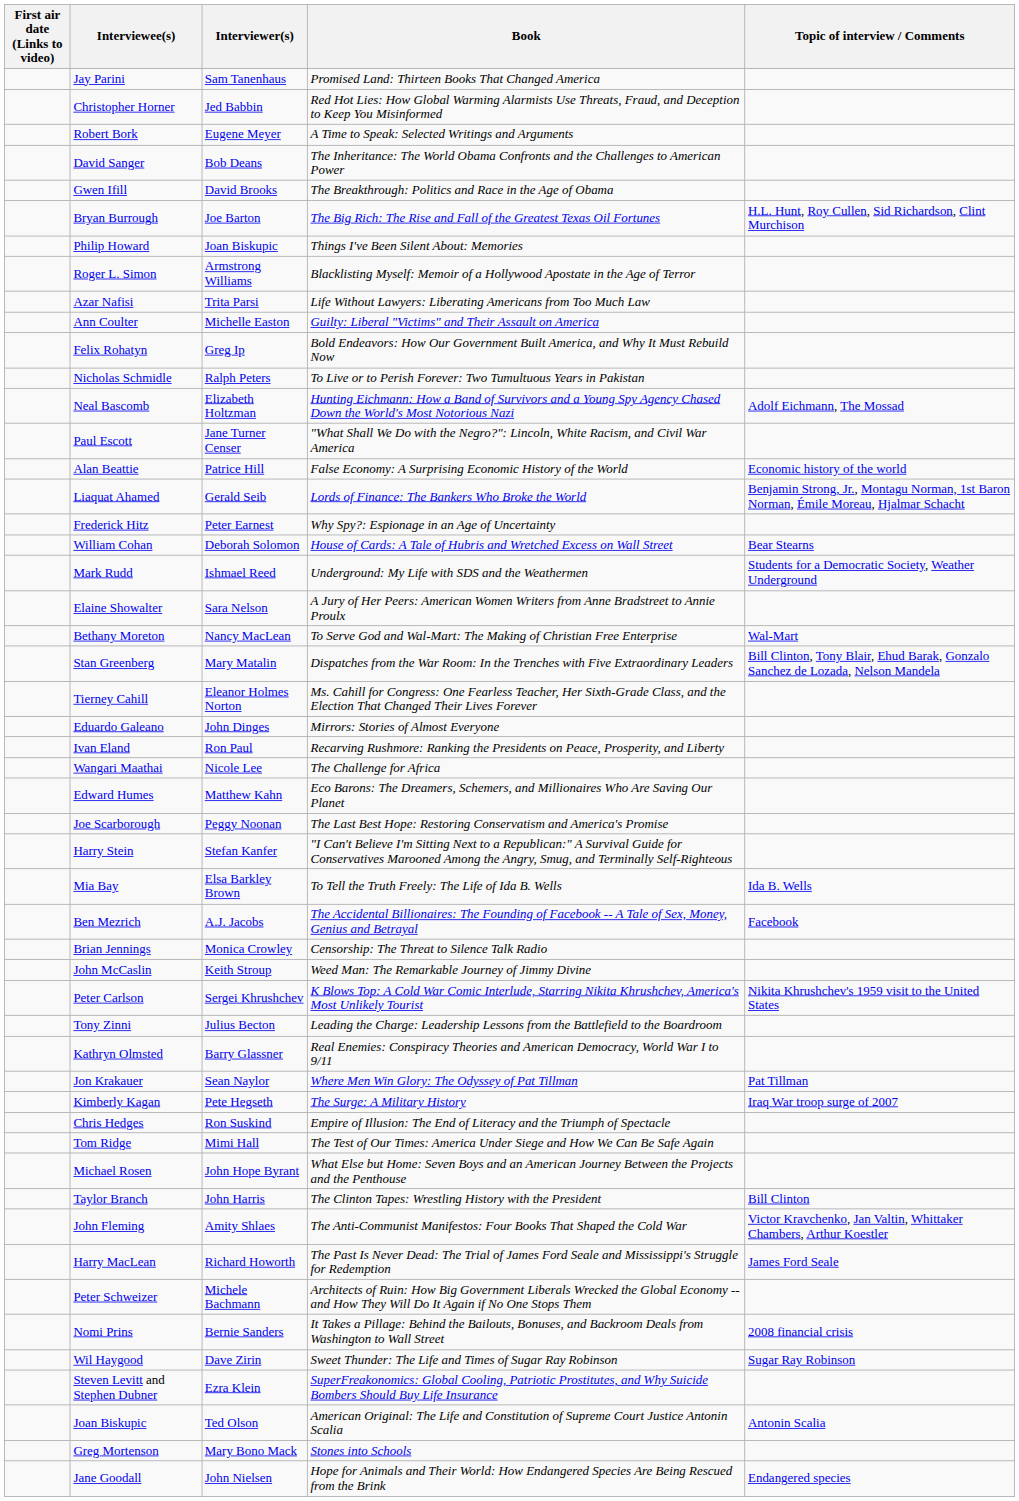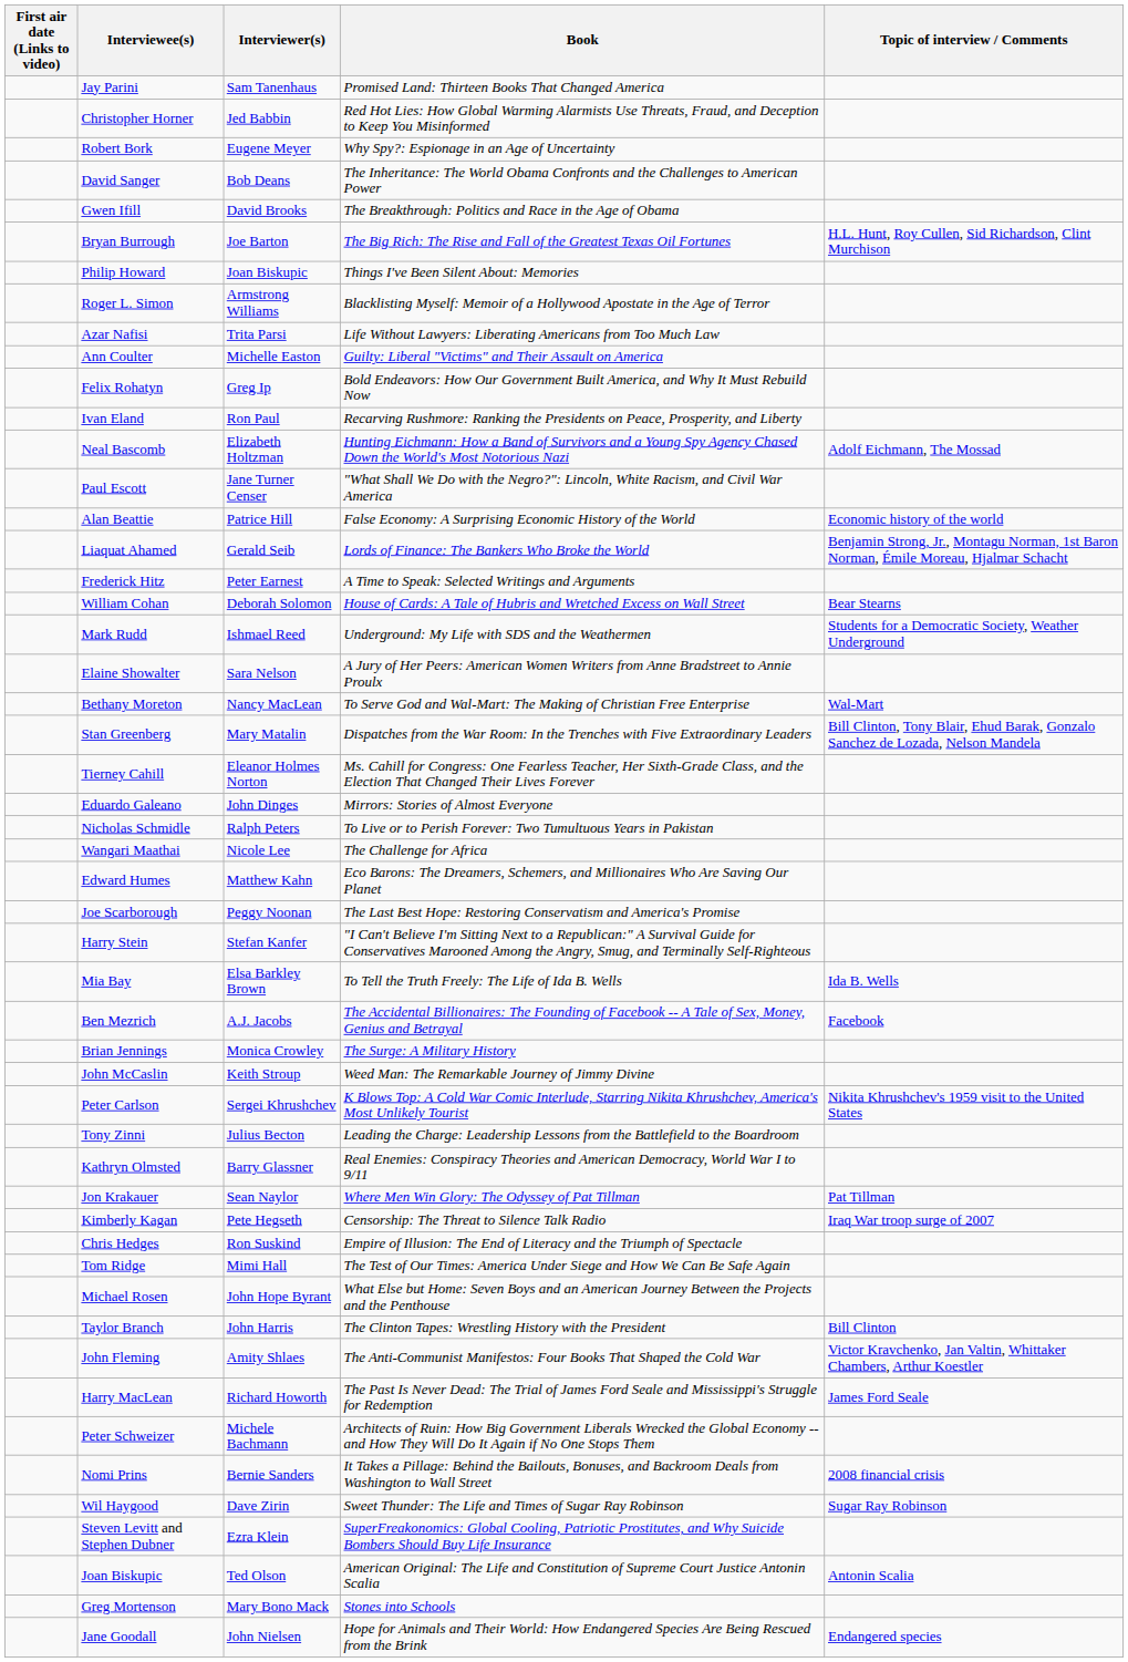 <table class="wikitable">
 <tr>
 <th>First air date<br>(Links to video)</th>
 <th>Interviewee(s)</th>
 <th>Interviewer(s)</th>
 <th>Book</th>
 <th>Topic of interview / Comments</th>
 </tr>
 <tr>
 <td></td>
 <td><a href='#'>Jay Parini</a></td>
 <td><a href='#'>Sam Tanenhaus</a></td>
 <td><em>Promised Land: Thirteen Books That Changed America </em></td>
 <td></td>
 </tr>
 <tr>
 <td></td>
 <td><a href='#'>Christopher Horner</a></td>
 <td><a href='#'>Jed Babbin</a></td>
 <td><em>Red Hot Lies: How Global Warming Alarmists Use Threats, Fraud, and Deception to Keep You Misinformed </em></td>
 <td></td>
 </tr>
 <tr>
 <td></td>
 <td><a href='#'>Robert Bork</a></td>
 <td><a href='#'>Eugene Meyer</a></td>
-<td><em>A Time to Speak: Selected Writings and Arguments </em></td>
+<td><em>Why Spy?: Espionage in an Age of Uncertainty</em></td>
 <td></td>
 </tr>
 <tr>
 <td></td>
 <td><a href='#'>David Sanger</a></td>
 <td><a href='#'>Bob Deans</a></td>
 <td><em>The Inheritance: The World Obama Confronts and the Challenges to American Power</em></td>
 <td></td>
 </tr>
 <tr>
 <td></td>
 <td><a href='#'>Gwen Ifill</a></td>
 <td><a href='#'>David Brooks</a></td>
 <td><em>The Breakthrough: Politics and Race in the Age of Obama</em></td>
 <td></td>
 </tr>
 <tr>
 <td></td>
 <td><a href='#'>Bryan Burrough</a></td>
 <td><a href='#'>Joe Barton</a></td>
 <td><em><a href='#'>The Big Rich: The Rise and Fall of the Greatest Texas Oil Fortunes</a></em></td>
 <td><a href='#'>H.L. Hunt</a>, <a href='#'>Roy Cullen</a>, <a href='#'>Sid Richardson</a>, <a href='#'>Clint Murchison</a></td>
 </tr>
 <tr>
 <td></td>
 <td><a href='#'>Philip Howard</a></td>
 <td><a href='#'>Joan Biskupic</a></td>
 <td><em>Things I've Been Silent About: Memories</em></td>
 <td></td>
 </tr>
 <tr>
 <td></td>
 <td><a href='#'>Roger L. Simon</a></td>
 <td><a href='#'>Armstrong Williams</a></td>
 <td><em>Blacklisting Myself: Memoir of a Hollywood Apostate in the Age of Terror </em></td>
 <td></td>
 </tr>
 <tr>
 <td></td>
 <td><a href='#'>Azar Nafisi</a></td>
 <td><a href='#'>Trita Parsi</a></td>
 <td><em>Life Without Lawyers: Liberating Americans from Too Much Law </em></td>
 <td></td>
 </tr>
 <tr>
 <td></td>
 <td><a href='#'>Ann Coulter</a></td>
 <td><a href='#'>Michelle Easton</a></td>
 <td><em><a href='#'>Guilty: Liberal "Victims" and Their Assault on America</a></em></td>
 <td></td>
 </tr>
 <tr>
 <td></td>
 <td><a href='#'>Felix Rohatyn</a></td>
 <td><a href='#'>Greg Ip</a></td>
 <td><em>Bold Endeavors: How Our Government Built America, and Why It Must Rebuild Now</em></td>
 <td></td>
 </tr>
 <tr>
 <td></td>
-<td><a href='#'>Nicholas Schmidle</a></td>
-<td><a href='#'>Ralph Peters</a></td>
-<td><em>To Live or to Perish Forever: Two Tumultuous Years in Pakistan</em></td>
+<td><a href='#'>Ivan Eland</a></td>
+<td><a href='#'>Ron Paul</a></td>
+<td><em>Recarving Rushmore: Ranking the Presidents on Peace, Prosperity, and Liberty</em></td>
 <td></td>
 </tr>
 <tr>
 <td></td>
 <td><a href='#'>Neal Bascomb</a></td>
 <td><a href='#'>Elizabeth Holtzman</a></td>
 <td><em><a href='#'>Hunting Eichmann: How a Band of Survivors and a Young Spy Agency Chased Down the World's Most Notorious Nazi</a></em></td>
 <td><a href='#'>Adolf Eichmann</a>, <a href='#'>The Mossad</a></td>
 </tr>
 <tr>
 <td></td>
 <td><a href='#'>Paul Escott</a></td>
 <td><a href='#'>Jane Turner Censer</a></td>
 <td><em>"What Shall We Do with the Negro?": Lincoln, White Racism, and Civil War America</em></td>
 <td></td>
 </tr>
 <tr>
 <td></td>
 <td><a href='#'>Alan Beattie</a></td>
 <td><a href='#'>Patrice Hill</a></td>
 <td><em>False Economy: A Surprising Economic History of the World</em></td>
 <td><a href='#'>Economic history of the world</a></td>
 </tr>
 <tr>
 <td></td>
 <td><a href='#'>Liaquat Ahamed</a></td>
 <td><a href='#'>Gerald Seib</a></td>
 <td><em><a href='#'>Lords of Finance: The Bankers Who Broke the World</a></em></td>
 <td><a href='#'>Benjamin Strong, Jr.</a>, <a href='#'>Montagu Norman, 1st Baron Norman</a>, <a href='#'>Émile Moreau</a>, <a href='#'>Hjalmar Schacht</a></td>
 </tr>
 <tr>
 <td></td>
 <td><a href='#'>Frederick Hitz</a></td>
 <td><a href='#'>Peter Earnest</a></td>
-<td><em>Why Spy?: Espionage in an Age of Uncertainty</em></td>
+<td><em>A Time to Speak: Selected Writings and Arguments </em></td>
 <td></td>
 </tr>
 <tr>
 <td></td>
 <td><a href='#'>William Cohan</a></td>
 <td><a href='#'>Deborah Solomon</a></td>
 <td><em><a href='#'>House of Cards: A Tale of Hubris and Wretched Excess on Wall Street</a></em></td>
 <td><a href='#'>Bear Stearns</a></td>
 </tr>
 <tr>
 <td></td>
 <td><a href='#'>Mark Rudd</a></td>
 <td><a href='#'>Ishmael Reed</a></td>
 <td><em>Underground: My Life with SDS and the Weathermen</em></td>
 <td><a href='#'>Students for a Democratic Society</a>, <a href='#'>Weather Underground</a></td>
 </tr>
 <tr>
 <td></td>
 <td><a href='#'>Elaine Showalter</a></td>
 <td><a href='#'>Sara Nelson</a></td>
 <td><em>A Jury of Her Peers: American Women Writers from Anne Bradstreet to Annie Proulx</em></td>
 <td></td>
 </tr>
 <tr>
 <td></td>
 <td><a href='#'>Bethany Moreton</a></td>
 <td><a href='#'>Nancy MacLean</a></td>
 <td><em>To Serve God and Wal-Mart: The Making of Christian Free Enterprise</em></td>
 <td><a href='#'>Wal-Mart</a></td>
 </tr>
 <tr>
 <td></td>
 <td><a href='#'>Stan Greenberg</a></td>
 <td><a href='#'>Mary Matalin</a></td>
 <td><em>Dispatches from the War Room: In the Trenches with Five Extraordinary Leaders</em></td>
 <td><a href='#'>Bill Clinton</a>, <a href='#'>Tony Blair</a>, <a href='#'>Ehud Barak</a>, <a href='#'>Gonzalo Sanchez de Lozada</a>, <a href='#'>Nelson Mandela</a></td>
 </tr>
 <tr>
 <td></td>
 <td><a href='#'>Tierney Cahill</a></td>
 <td><a href='#'>Eleanor Holmes Norton</a></td>
 <td><em>Ms. Cahill for Congress: One Fearless Teacher, Her Sixth-Grade Class, and the Election That Changed Their Lives Forever </em></td>
 <td></td>
 </tr>
 <tr>
 <td></td>
 <td><a href='#'>Eduardo Galeano</a></td>
 <td><a href='#'>John Dinges</a></td>
 <td><em>Mirrors: Stories of Almost Everyone</em></td>
 <td></td>
 </tr>
 <tr>
 <td></td>
-<td><a href='#'>Ivan Eland</a></td>
-<td><a href='#'>Ron Paul</a></td>
-<td><em>Recarving Rushmore: Ranking the Presidents on Peace, Prosperity, and Liberty</em></td>
+<td><a href='#'>Nicholas Schmidle</a></td>
+<td><a href='#'>Ralph Peters</a></td>
+<td><em>To Live or to Perish Forever: Two Tumultuous Years in Pakistan</em></td>
 <td></td>
 </tr>
 <tr>
 <td></td>
 <td><a href='#'>Wangari Maathai</a></td>
 <td><a href='#'>Nicole Lee</a></td>
 <td><em>The Challenge for Africa</em></td>
 <td></td>
 </tr>
 <tr>
 <td></td>
 <td><a href='#'>Edward Humes</a></td>
 <td><a href='#'>Matthew Kahn</a></td>
 <td><em>Eco Barons: The Dreamers, Schemers, and Millionaires Who Are Saving Our Planet</em></td>
 <td></td>
 </tr>
 <tr>
 <td></td>
 <td><a href='#'>Joe Scarborough</a></td>
 <td><a href='#'>Peggy Noonan</a></td>
 <td><em>The Last Best Hope: Restoring Conservatism and America's Promise</em></td>
 <td></td>
 </tr>
 <tr>
 <td></td>
 <td><a href='#'>Harry Stein</a></td>
 <td><a href='#'>Stefan Kanfer</a></td>
 <td><em>"I Can't Believe I'm Sitting Next to a Republican:" A Survival Guide for Conservatives Marooned Among the Angry, Smug, and Terminally Self-Righteous </em></td>
 <td></td>
 </tr>
 <tr>
 <td></td>
 <td><a href='#'>Mia Bay</a></td>
 <td><a href='#'>Elsa Barkley Brown</a></td>
 <td><em>To Tell the Truth Freely: The Life of Ida B. Wells</em></td>
 <td><a href='#'>Ida B. Wells</a></td>
 </tr>
 <tr>
 <td></td>
 <td><a href='#'>Ben Mezrich</a></td>
 <td><a href='#'>A.J. Jacobs</a></td>
 <td><em><a href='#'>The Accidental Billionaires: The Founding of Facebook -- A Tale of Sex, Money, Genius and Betrayal</a></em></td>
 <td><a href='#'>Facebook</a></td>
 </tr>
 <tr>
 <td></td>
 <td><a href='#'>Brian Jennings</a></td>
 <td><a href='#'>Monica Crowley</a></td>
-<td><em>Censorship: The Threat to Silence Talk Radio</em></td>
+<td><em><a href='#'>The Surge: A Military History</a></em></td>
 <td></td>
 </tr>
 <tr>
 <td></td>
 <td><a href='#'>John McCaslin</a></td>
 <td><a href='#'>Keith Stroup</a></td>
 <td><em>Weed Man: The Remarkable Journey of Jimmy Divine </em></td>
 <td></td>
 </tr>
 <tr>
 <td></td>
 <td><a href='#'>Peter Carlson</a></td>
 <td><a href='#'>Sergei Khrushchev</a></td>
 <td><em><a href='#'>K Blows Top: A Cold War Comic Interlude, Starring Nikita Khrushchev, America's Most Unlikely Tourist</a></em></td>
 <td><a href='#'>Nikita Khrushchev's 1959 visit to the United States</a></td>
 </tr>
 <tr>
 <td></td>
 <td><a href='#'>Tony Zinni</a></td>
 <td><a href='#'>Julius Becton</a></td>
 <td><em>Leading the Charge: Leadership Lessons from the Battlefield to the Boardroom </em></td>
 <td></td>
 </tr>
 <tr>
 <td></td>
 <td><a href='#'>Kathryn Olmsted</a></td>
 <td><a href='#'>Barry Glassner</a></td>
 <td><em>Real Enemies: Conspiracy Theories and American Democracy, World War I to 9/11</em></td>
 <td></td>
 </tr>
 <tr>
 <td></td>
 <td><a href='#'>Jon Krakauer</a></td>
 <td><a href='#'>Sean Naylor</a></td>
 <td><em><a href='#'>Where Men Win Glory: The Odyssey of Pat Tillman</a></em></td>
 <td><a href='#'>Pat Tillman</a></td>
 </tr>
 <tr>
 <td></td>
 <td><a href='#'>Kimberly Kagan</a></td>
 <td><a href='#'>Pete Hegseth</a></td>
-<td><em><a href='#'>The Surge: A Military History</a></em></td>
+<td><em>Censorship: The Threat to Silence Talk Radio</em></td>
 <td><a href='#'>Iraq War troop surge of 2007</a></td>
 </tr>
 <tr>
 <td></td>
 <td><a href='#'>Chris Hedges</a></td>
 <td><a href='#'>Ron Suskind</a></td>
 <td><em>Empire of Illusion: The End of Literacy and the Triumph of Spectacle</em></td>
 <td></td>
 </tr>
 <tr>
 <td></td>
 <td><a href='#'>Tom Ridge</a></td>
 <td><a href='#'>Mimi Hall</a></td>
 <td><em>The Test of Our Times: America Under Siege and How We Can Be Safe Again</em></td>
 <td></td>
 </tr>
 <tr>
 <td></td>
 <td><a href='#'>Michael Rosen</a></td>
 <td><a href='#'>John Hope Byrant</a></td>
 <td><em>What Else but Home: Seven Boys and an American Journey Between the Projects and the Penthouse</em></td>
 <td></td>
 </tr>
 <tr>
 <td></td>
 <td><a href='#'>Taylor Branch</a></td>
 <td><a href='#'>John Harris</a></td>
 <td><em>The Clinton Tapes: Wrestling History with the President</em></td>
 <td><a href='#'>Bill Clinton</a></td>
 </tr>
 <tr>
 <td></td>
 <td><a href='#'>John Fleming</a></td>
 <td><a href='#'>Amity Shlaes</a></td>
 <td><em>The Anti-Communist Manifestos: Four Books That Shaped the Cold War</em></td>
 <td><a href='#'>Victor Kravchenko</a>, <a href='#'>Jan Valtin</a>, <a href='#'>Whittaker Chambers</a>, <a href='#'>Arthur Koestler</a></td>
 </tr>
 <tr>
 <td></td>
 <td><a href='#'>Harry MacLean</a></td>
 <td><a href='#'>Richard Howorth</a></td>
 <td><em>The Past Is Never Dead: The Trial of James Ford Seale and Mississippi's Struggle for Redemption</em></td>
 <td><a href='#'>James Ford Seale</a></td>
 </tr>
 <tr>
 <td></td>
 <td><a href='#'>Peter Schweizer</a></td>
 <td><a href='#'>Michele Bachmann</a></td>
 <td><em>Architects of Ruin: How Big Government Liberals Wrecked the Global Economy -- and How They Will Do It Again if No One Stops Them</em></td>
 <td></td>
 </tr>
 <tr>
 <td></td>
 <td><a href='#'>Nomi Prins</a></td>
 <td><a href='#'>Bernie Sanders</a></td>
 <td><em>It Takes a Pillage: Behind the Bailouts, Bonuses, and Backroom Deals from Washington to Wall Street</em></td>
 <td><a href='#'>2008 financial crisis</a></td>
 </tr>
 <tr>
 <td></td>
 <td><a href='#'>Wil Haygood</a></td>
 <td><a href='#'>Dave Zirin</a></td>
 <td><em>Sweet Thunder: The Life and Times of Sugar Ray Robinson</em></td>
 <td><a href='#'>Sugar Ray Robinson</a></td>
 </tr>
 <tr>
 <td></td>
 <td><a href='#'>Steven Levitt</a> and <a href='#'>Stephen Dubner</a></td>
 <td><a href='#'>Ezra Klein</a></td>
 <td><em><a href='#'>SuperFreakonomics: Global Cooling, Patriotic Prostitutes, and Why Suicide Bombers Should Buy Life Insurance</a></em></td>
 <td></td>
 </tr>
 <tr>
 <td></td>
 <td><a href='#'>Joan Biskupic</a></td>
 <td><a href='#'>Ted Olson</a></td>
 <td><em>American Original: The Life and Constitution of Supreme Court Justice Antonin Scalia</em></td>
 <td><a href='#'>Antonin Scalia</a></td>
 </tr>
 <tr>
 <td></td>
 <td><a href='#'>Greg Mortenson</a></td>
 <td><a href='#'>Mary Bono Mack</a></td>
 <td><em><a href='#'>Stones into Schools</a></em></td>
 <td></td>
 </tr>
 <tr>
 <td></td>
 <td><a href='#'>Jane Goodall</a></td>
 <td><a href='#'>John Nielsen</a></td>
 <td><em>Hope for Animals and Their World: How Endangered Species Are Being Rescued from the Brink</em></td>
 <td><a href='#'>Endangered species</a></td>
 </tr>
 </table>
